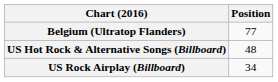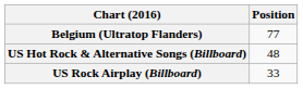 <table class="wikitable sortable plainrowheaders" style="text-align:center">
 <tr>
 <th scope="col">Chart (2016)</th>
 <th scope="col">Position</th>
 </tr>
 <tr>
 <th scope="row">Belgium (Ultratop Flanders)</th>
 <td>77</td>
 </tr>
 <tr>
 <th scope="row">US Hot Rock & Alternative Songs (<em>Billboard</em>)</th>
 <td>48</td>
 </tr>
 <tr>
 <th scope="row">US Rock Airplay (<em>Billboard</em>)</th>
-<td>34</td>
+<td>33</td>
 </tr>
 </table>
